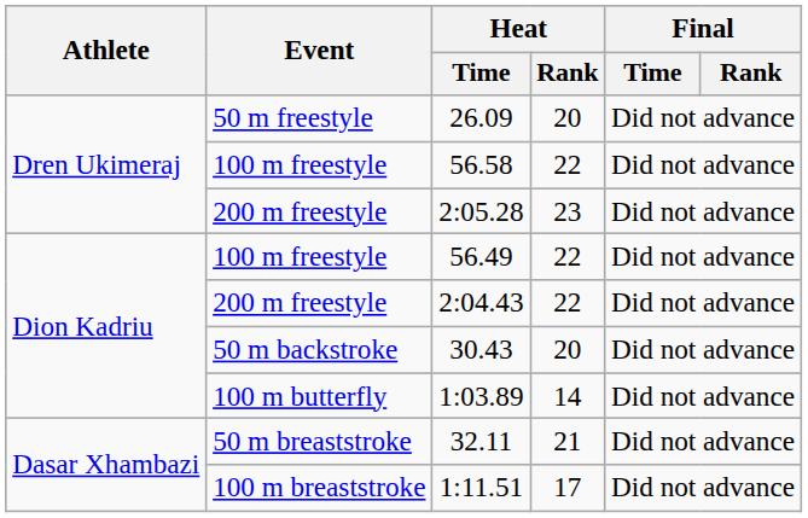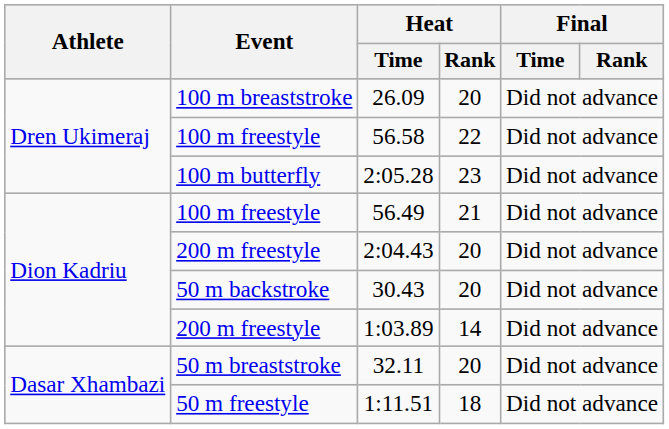 <table class=wikitable style="font-size:90%">
 <tr>
 <th rowspan="2">Athlete</th>
 <th rowspan="2">Event</th>
 <th colspan="2">Heat</th>
 <th colspan="2">Final</th>
 </tr>
 <tr style="font-size:95%">
 <th>Time</th>
 <th>Rank</th>
 <th>Time</th>
 <th>Rank</th>
 </tr>
 <tr align=center>
 <td align=left rowspan=3><a href='#'>Dren Ukimeraj</a></td>
-<td align=left><a href='#'>50 m freestyle</a></td>
+<td align=left><a href='#'>100 m breaststroke</a></td>
 <td>26.09</td>
 <td>20</td>
 <td colspan=2>Did not advance</td>
 </tr>
 <tr align=center>
 <td align=left><a href='#'>100 m freestyle</a></td>
 <td>56.58</td>
 <td>22</td>
 <td colspan=2>Did not advance</td>
 </tr>
 <tr align=center>
-<td align=left><a href='#'>200 m freestyle</a></td>
+<td align=left><a href='#'>100 m butterfly</a></td>
 <td>2:05.28</td>
 <td>23</td>
 <td colspan=2>Did not advance</td>
 </tr>
 <tr align=center>
 <td align=left rowspan=4><a href='#'>Dion Kadriu</a></td>
 <td align=left><a href='#'>100 m freestyle</a></td>
 <td>56.49</td>
-<td>22</td>
+<td>21</td>
 <td colspan=2>Did not advance</td>
 </tr>
 <tr align=center>
 <td align=left><a href='#'>200 m freestyle</a></td>
 <td>2:04.43</td>
-<td>22</td>
+<td>20</td>
 <td colspan=2>Did not advance</td>
 </tr>
 <tr align=center>
 <td align=left><a href='#'>50 m backstroke</a></td>
 <td>30.43</td>
 <td>20</td>
 <td colspan=2>Did not advance</td>
 </tr>
 <tr align=center>
-<td align=left><a href='#'>100 m butterfly</a></td>
+<td align=left><a href='#'>200 m freestyle</a></td>
 <td>1:03.89</td>
 <td>14</td>
 <td colspan=2>Did not advance</td>
 </tr>
 <tr align=center>
 <td align=left rowspan=2><a href='#'>Dasar Xhambazi</a></td>
 <td align=left><a href='#'>50 m breaststroke</a></td>
 <td>32.11</td>
-<td>21</td>
+<td>20</td>
 <td colspan=2>Did not advance</td>
 </tr>
 <tr align=center>
-<td align=left><a href='#'>100 m breaststroke</a></td>
+<td align=left><a href='#'>50 m freestyle</a></td>
 <td>1:11.51</td>
-<td>17</td>
+<td>18</td>
 <td colspan=2>Did not advance</td>
 </tr>
 </table>
